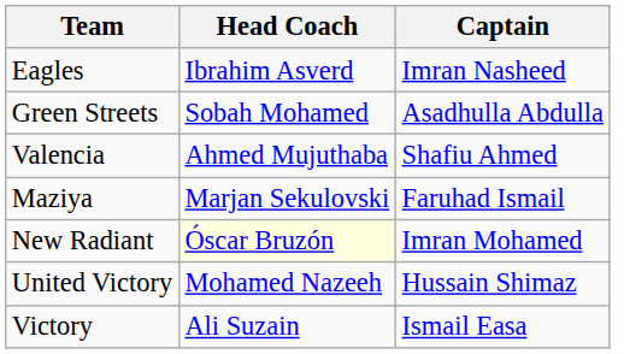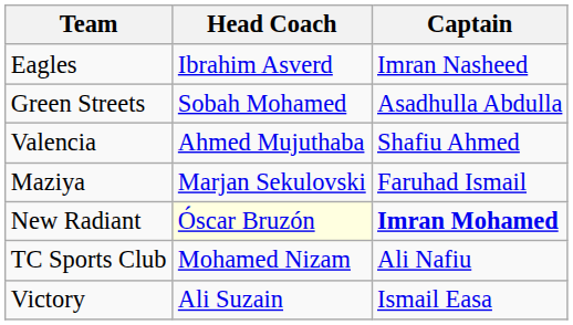 <table class="wikitable sortable" style="text-align: left;">
 <tr>
 <th>Team</th>
 <th>Head Coach</th>
 <th>Captain</th>
 </tr>
 <tr>
 <td>Eagles</td>
 <td> <a href='#'>Ibrahim Asverd</a></td>
 <td> <a href='#'>Imran Nasheed</a></td>
 </tr>
 <tr>
 <td>Green Streets</td>
 <td> <a href='#'>Sobah Mohamed</a></td>
 <td> <a href='#'>Asadhulla Abdulla</a></td>
 </tr>
 <tr>
 <td>Valencia</td>
 <td> <a href='#'>Ahmed Mujuthaba</a></td>
 <td> <a href='#'>Shafiu Ahmed</a></td>
 </tr>
 <tr>
 <td>Maziya</td>
 <td> <a href='#'>Marjan Sekulovski</a></td>
 <td> <a href='#'>Faruhad Ismail</a></td>
 </tr>
 <tr>
 <td>New Radiant</td>
 <td style="background: lightyellow;"> <a href='#'>Óscar Bruzón</a></td>
-<td> <a href='#'>Imran Mohamed</a></td>
+<td><strong> <a href='#'>Imran Mohamed</a></strong></td>
 </tr>
 <tr>
-<td>United Victory</td>
-<td> <a href='#'>Mohamed Nazeeh</a></td>
-<td> <a href='#'>Hussain Shimaz</a></td>
+<td>TC Sports Club</td>
+<td> <a href='#'>Mohamed Nizam</a></td>
+<td> <a href='#'>Ali Nafiu</a></td>
 </tr>
 <tr>
 <td>Victory</td>
 <td> <a href='#'>Ali Suzain</a></td>
 <td> <a href='#'>Ismail Easa</a></td>
 </tr>
 </table>
